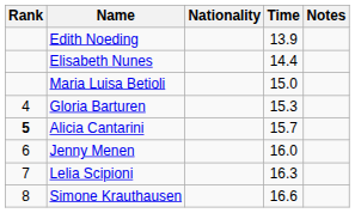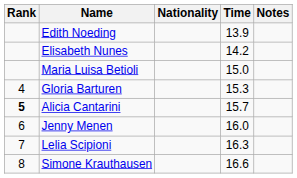 <table class="wikitable sortable" style="text-align:center">
 <tr>
 <th>Rank</th>
 <th>Name</th>
 <th>Nationality</th>
 <th>Time</th>
 <th>Notes</th>
 </tr>
 <tr>
 <td></td>
 <td align=left><a href='#'>Edith Noeding</a></td>
 <td align=left></td>
 <td>13.9</td>
 <td></td>
 </tr>
 <tr>
 <td></td>
 <td align=left><a href='#'>Elisabeth Nunes</a></td>
 <td align=left></td>
-<td>14.4</td>
+<td>14.2</td>
 <td></td>
 </tr>
 <tr>
 <td></td>
 <td align=left><a href='#'>Maria Luisa Betioli</a></td>
 <td align=left></td>
 <td>15.0</td>
 <td></td>
 </tr>
 <tr>
 <td>4</td>
 <td align=left><a href='#'>Gloria Barturen</a></td>
 <td align=left></td>
 <td>15.3</td>
 <td></td>
 </tr>
 <tr>
 <td><strong>5</strong></td>
 <td align=left><a href='#'>Alicia Cantarini</a></td>
 <td align=left></td>
 <td>15.7</td>
 <td></td>
 </tr>
 <tr>
 <td>6</td>
 <td align=left><a href='#'>Jenny Menen</a></td>
 <td align=left></td>
 <td>16.0</td>
 <td></td>
 </tr>
 <tr>
 <td>7</td>
 <td align=left><a href='#'>Lelia Scipioni</a></td>
 <td align=left></td>
 <td>16.3</td>
 <td></td>
 </tr>
 <tr>
 <td>8</td>
 <td align=left><a href='#'>Simone Krauthausen</a></td>
 <td align=left></td>
 <td>16.6</td>
 <td></td>
 </tr>
 </table>
